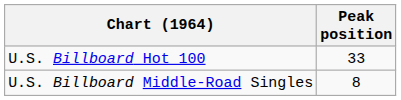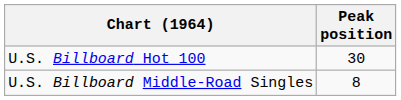 <table class="wikitable sortable">
 <tr>
 <th>Chart (1964)</th>
 <th>Peak<br>position</th>
 </tr>
 <tr>
 <td>U.S. <a href='#'><em>Billboard</em> Hot 100</a></td>
-<td align="center">33</td>
+<td align="center">30</td>
 </tr>
 <tr>
 <td>U.S. <em>Billboard</em> <a href='#'>Middle-Road</a> Singles</td>
 <td align="center">8</td>
 </tr>
 </table>
